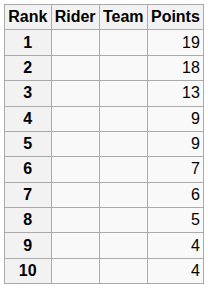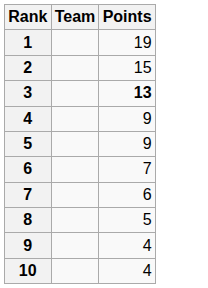 <table class="wikitable">
 <tr>
 <th scope="col">Rank</th>
-<th scope="col">Rider</th>
 <th scope="col">Team</th>
 <th scope="col">Points</th>
 </tr>
 <tr>
 <th scope="row">1</th>
-<td> </td>
 <td></td>
 <td style="text-align:right;">19</td>
 </tr>
 <tr>
 <th scope="row">2</th>
 <td></td>
-<td></td>
-<td style="text-align:right;">18</td>
+<td style="text-align:right;">15</td>
 </tr>
 <tr>
 <th scope="row">3</th>
 <td></td>
-<td></td>
-<td style="text-align:right;">13</td>
+<td style="text-align:right;"><strong>13</strong></td>
 </tr>
 <tr>
 <th scope="row">4</th>
-<td></td>
 <td></td>
 <td style="text-align:right;">9</td>
 </tr>
 <tr>
 <th scope="row">5</th>
 <td></td>
-<td></td>
 <td style="text-align:right;">9</td>
 </tr>
 <tr>
 <th scope="row">6</th>
-<td></td>
 <td></td>
 <td style="text-align:right;">7</td>
 </tr>
 <tr>
 <th scope="row">7</th>
 <td></td>
-<td></td>
 <td style="text-align:right;">6</td>
 </tr>
 <tr>
 <th scope="row">8</th>
 <td></td>
-<td></td>
 <td style="text-align:right;">5</td>
 </tr>
 <tr>
 <th scope="row">9</th>
-<td> </td>
 <td></td>
 <td style="text-align:right;">4</td>
 </tr>
 <tr>
 <th scope="row">10</th>
 <td></td>
-<td></td>
 <td style="text-align:right;">4</td>
 </tr>
 </table>
